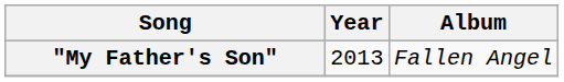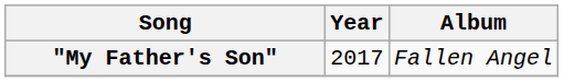 <table class="wikitable plainrowheaders" style="text-align:center;" border="1">
 <tr>
 <th scope="col" style="width:14em;">Song</th>
 <th scope="col">Year</th>
 <th scope="col">Album</th>
 </tr>
 <tr>
 <th scope="row">"My Father's Son"</th>
-<td>2013</td>
+<td>2017</td>
 <td><em>Fallen Angel</em></td>
 </tr>
 <tr>
 </tr>
 </table>
